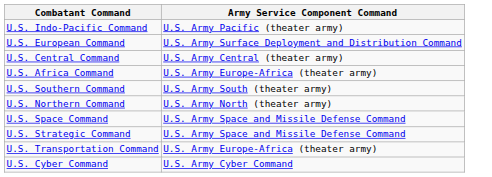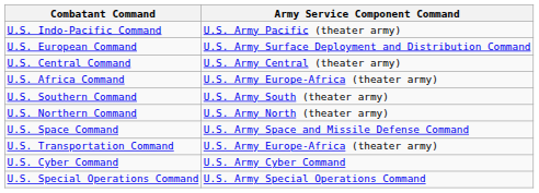 <table class="wikitable">
 <tr>
 <th>Combatant Command</th>
 <th>Army Service Component Command</th>
 </tr>
 <tr>
 <td><a href='#'>U.S. Indo-Pacific Command</a></td>
 <td><a href='#'>U.S. Army Pacific</a> (theater army)</td>
 </tr>
 <tr>
 <td><a href='#'>U.S. European Command</a></td>
 <td><a href='#'>U.S. Army Surface Deployment and Distribution Command</a></td>
 </tr>
 <tr>
 <td><a href='#'>U.S. Central Command</a></td>
 <td><a href='#'>U.S. Army Central</a> (theater army)</td>
 </tr>
 <tr>
 <td><a href='#'>U.S. Africa Command</a></td>
 <td><a href='#'>U.S. Army Europe-Africa</a> (theater army)</td>
 </tr>
 <tr>
 <td><a href='#'>U.S. Southern Command</a></td>
 <td><a href='#'>U.S. Army South</a> (theater army)</td>
 </tr>
 <tr>
 <td><a href='#'>U.S. Northern Command</a></td>
 <td><a href='#'>U.S. Army North</a> (theater army)</td>
 </tr>
 <tr>
 <td><a href='#'>U.S. Space Command</a></td>
 <td><a href='#'>U.S. Army Space and Missile Defense Command</a></td>
 </tr>
 <tr>
-<td><a href='#'>U.S. Strategic Command</a></td>
-<td><a href='#'>U.S. Army Space and Missile Defense Command</a></td>
-</tr>
-<tr>
 <td><a href='#'>U.S. Transportation Command</a></td>
 <td><a href='#'>U.S. Army Europe-Africa</a> (theater army)</td>
 </tr>
 <tr>
 <td><a href='#'>U.S. Cyber Command</a></td>
 <td><a href='#'>U.S. Army Cyber Command</a></td>
 </tr>
+<tr>
+<td><a href='#'>U.S. Special Operations Command</a></td>
+<td><a href='#'>U.S. Army Special Operations Command</a></td>
+</tr>
 </table>
